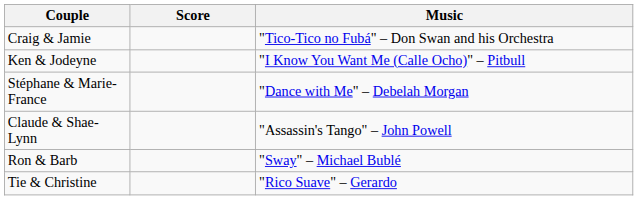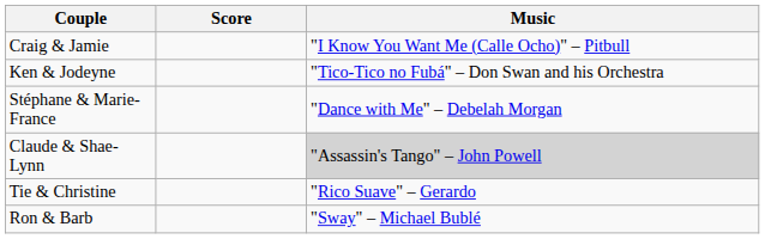 <table class="wikitable" style="width:80%;">
 <tr>
 <th style="width:20%;">Couple</th>
 <th style="width:20%;">Score</th>
 <th style="width:60%;">Music</th>
 </tr>
 <tr>
 <td>Craig & Jamie</td>
 <td></td>
-<td>"<a href='#'>Tico-Tico no Fubá</a>" – Don Swan and his Orchestra</td>
+<td>"<a href='#'>I Know You Want Me (Calle Ocho)</a>" – <a href='#'>Pitbull</a></td>
 </tr>
 <tr>
 <td>Ken & Jodeyne</td>
 <td></td>
-<td>"<a href='#'>I Know You Want Me (Calle Ocho)</a>" – <a href='#'>Pitbull</a></td>
+<td>"<a href='#'>Tico-Tico no Fubá</a>" – Don Swan and his Orchestra</td>
 </tr>
 <tr>
 <td>Stéphane & Marie-France</td>
 <td></td>
 <td>"<a href='#'>Dance with Me</a>" – <a href='#'>Debelah Morgan</a></td>
 </tr>
 <tr>
 <td>Claude & Shae-Lynn</td>
 <td></td>
-<td>"Assassin's Tango" – <a href='#'>John Powell</a></td>
+<td style="background: lightgrey;">"Assassin's Tango" – <a href='#'>John Powell</a></td>
+</tr>
+<tr>
+<td>Tie & Christine</td>
+<td></td>
+<td>"<a href='#'>Rico Suave</a>" – <a href='#'>Gerardo</a></td>
 </tr>
 <tr>
 <td>Ron & Barb</td>
 <td></td>
 <td>"<a href='#'>Sway</a>" – <a href='#'>Michael Bublé</a></td>
 </tr>
-<tr>
-<td>Tie & Christine</td>
-<td></td>
-<td>"<a href='#'>Rico Suave</a>" – <a href='#'>Gerardo</a></td>
-</tr>
 </table>
